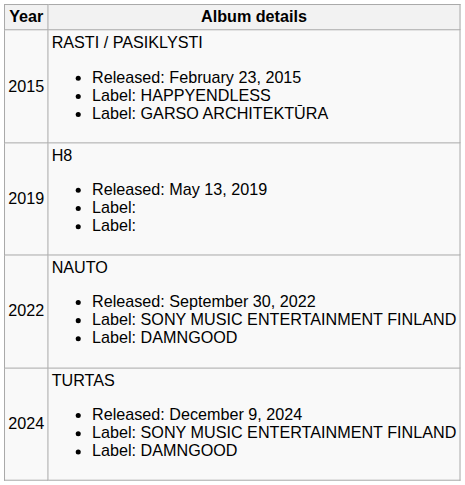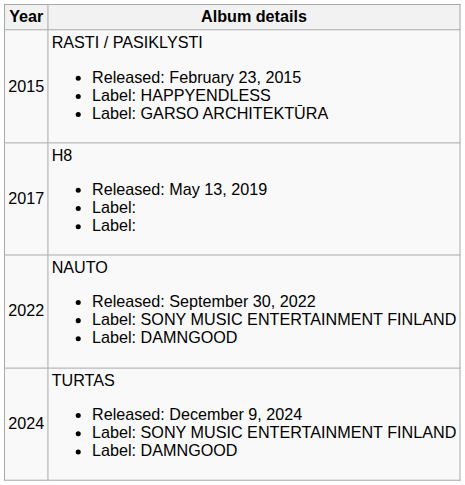 <table class="wikitable sortable">
 <tr>
 <th>Year</th>
 <th>Album details</th>
 </tr>
 <tr>
 <td>2015</td>
 <td>RASTI / PASIKLYSTI<br><ul><li>Released: February 23, 2015</li><li>Label: HAPPYENDLESS</li><li>Label: GARSO ARCHITEKTŪRA</li></ul></td>
 </tr>
 <tr>
-<td>2019</td>
+<td>2017</td>
 <td>H8<br><ul><li>Released: May 13, 2019</li><li>Label:</li><li>Label:</li></ul></td>
 </tr>
 <tr>
 <td>2022</td>
 <td>NAUTO<br><ul><li>Released: September 30, 2022</li><li>Label: SONY MUSIC ENTERTAINMENT FINLAND</li><li>Label: DAMNGOOD</li></ul></td>
 </tr>
 <tr>
 <td>2024</td>
 <td>TURTAS<br><ul><li>Released: December 9, 2024</li><li>Label: SONY MUSIC ENTERTAINMENT FINLAND</li><li>Label: DAMNGOOD</li></ul></td>
 </tr>
 </table>
